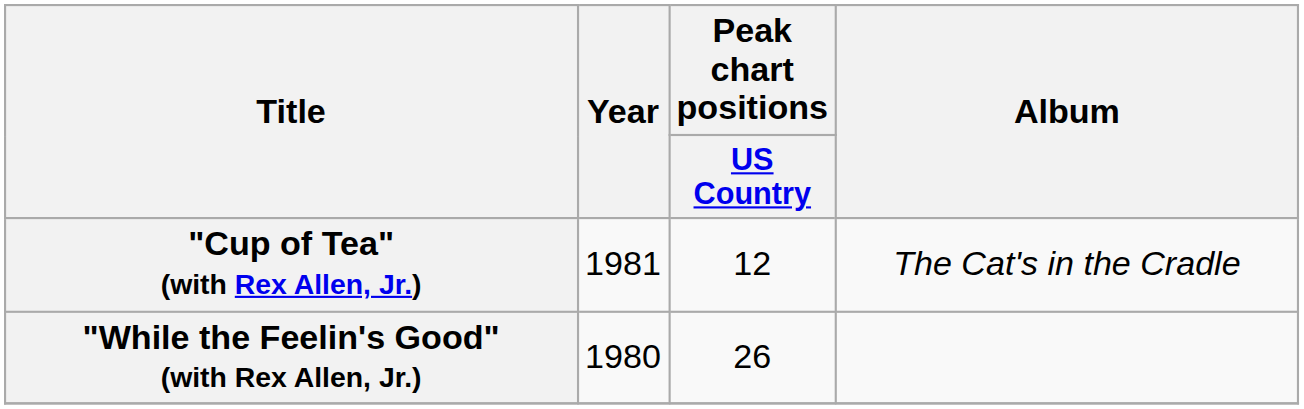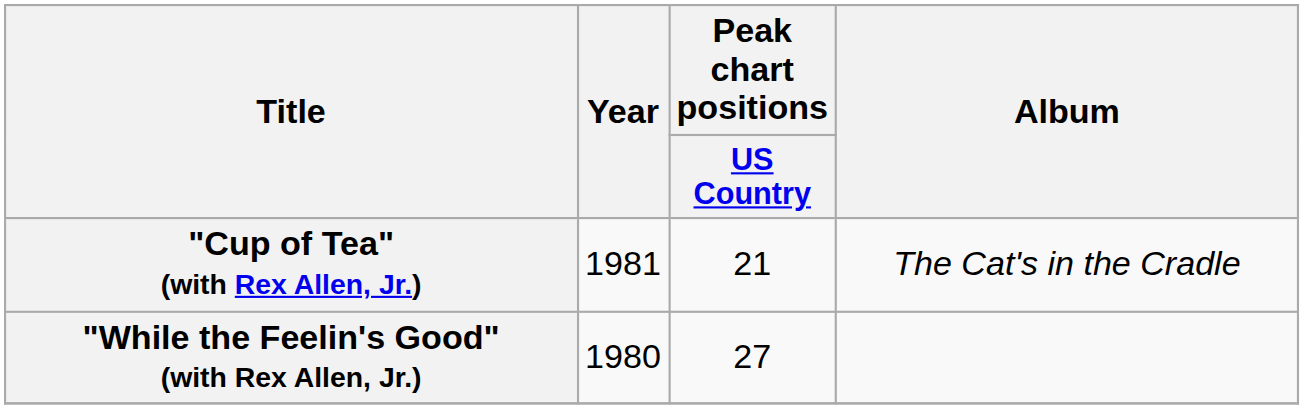 <table class="wikitable plainrowheaders" style="text-align:center;" border="1">
 <tr>
 <th scope="col" rowspan="2" style="width:20em;">Title</th>
 <th scope="col" rowspan="2">Year</th>
 <th scope="col" colspan="1">Peak<br>chart<br>positions</th>
 <th scope="col" rowspan="2" style="width:16em;">Album</th>
 </tr>
 <tr>
 <th scope="col" style="width:3em;font-size:90%;"><a href='#'>US<br>Country</a><br></th>
 </tr>
 <tr>
 <th scope="row">"Cup of Tea"<br><small>(with <a href='#'>Rex Allen, Jr.</a>)</small></th>
 <td>1981</td>
-<td>12</td>
+<td>21</td>
 <td><em>The Cat's in the Cradle</em></td>
 </tr>
 <tr>
 <th scope="row">"While the Feelin's Good"<br><small>(with Rex Allen, Jr.)</small></th>
 <td>1980</td>
-<td>26</td>
+<td>27</td>
 <td></td>
 </tr>
 <tr>
 </tr>
 </table>
